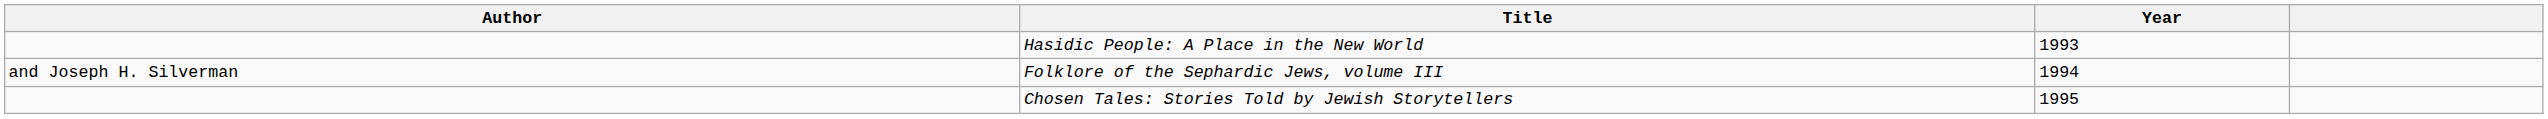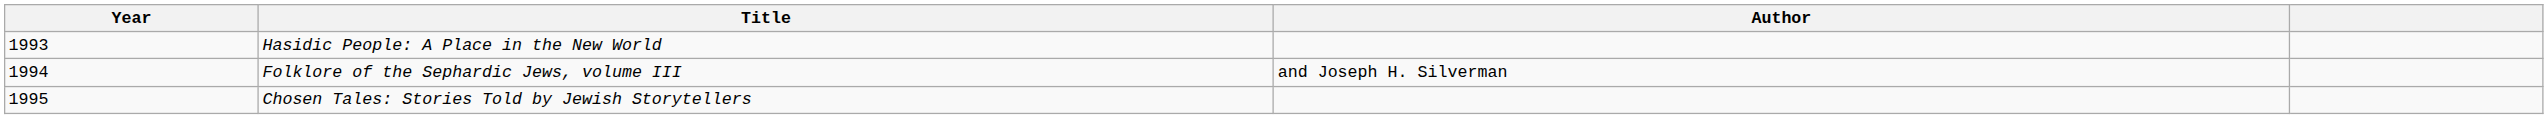 <table class="wikitable sortable" style="width:100%">
 <tr>
+<th scope="col" style="width:10%">Year</th>
+<th scope="col" style="width:40%">Title</th>
 <th scope="col" style="width:40%">Author</th>
-<th scope="col" style="width:40%">Title</th>
-<th scope="col" style="width:10%">Year</th>
 <th scope="col" style="width:10%"></th>
 </tr>
 <tr>
+<td>1993</td>
+<td><em>Hasidic People: A Place in the New World</em></td>
 <td></td>
-<td><em>Hasidic People: A Place in the New World</em></td>
-<td>1993</td>
 <td></td>
 </tr>
 <tr>
+<td>1994</td>
+<td><em>Folklore of the Sephardic Jews, volume III</em></td>
 <td> and Joseph H. Silverman</td>
-<td><em>Folklore of the Sephardic Jews, volume III</em></td>
-<td>1994</td>
 <td></td>
 </tr>
 <tr>
+<td>1995</td>
+<td><em>Chosen Tales: Stories Told by Jewish Storytellers</em></td>
 <td></td>
-<td><em>Chosen Tales: Stories Told by Jewish Storytellers</em></td>
-<td>1995</td>
 <td></td>
 </tr>
 </table>
